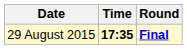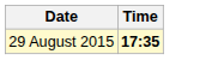 <table class="wikitable">
 <tr>
 <th>Date</th>
 <th>Time</th>
-<th>Round</th>
 </tr>
 <tr style=background:lemonchiffon>
 <td>29 August 2015</td>
 <td><strong>17:35</strong></td>
-<td><strong><a href='#'>Final</a></strong></td>
 </tr>
 </table>
